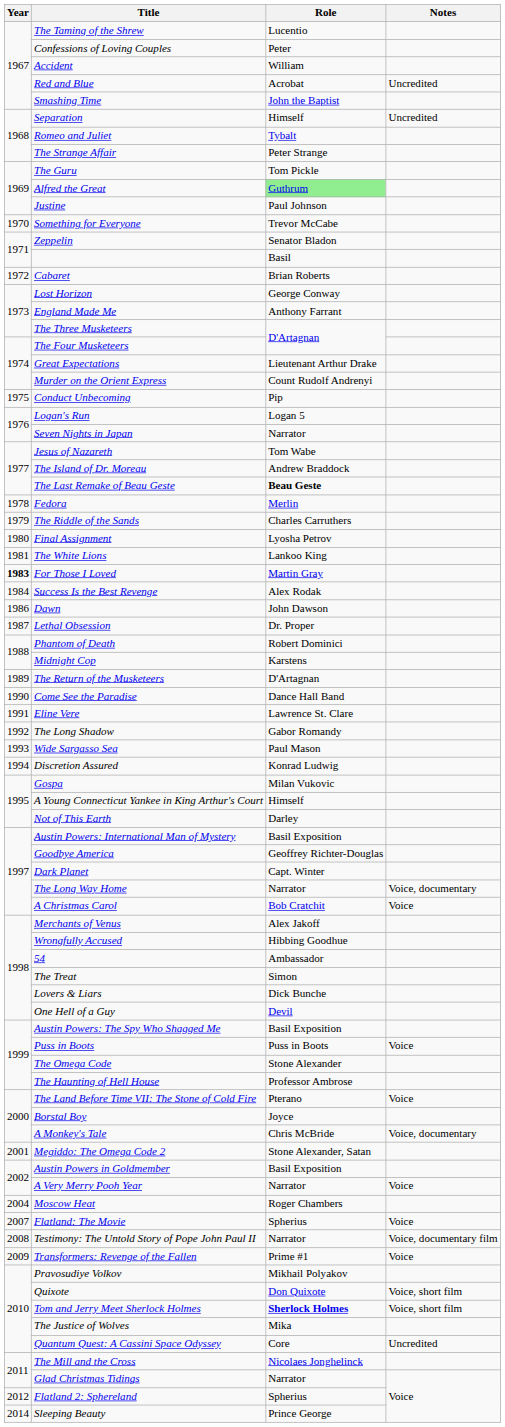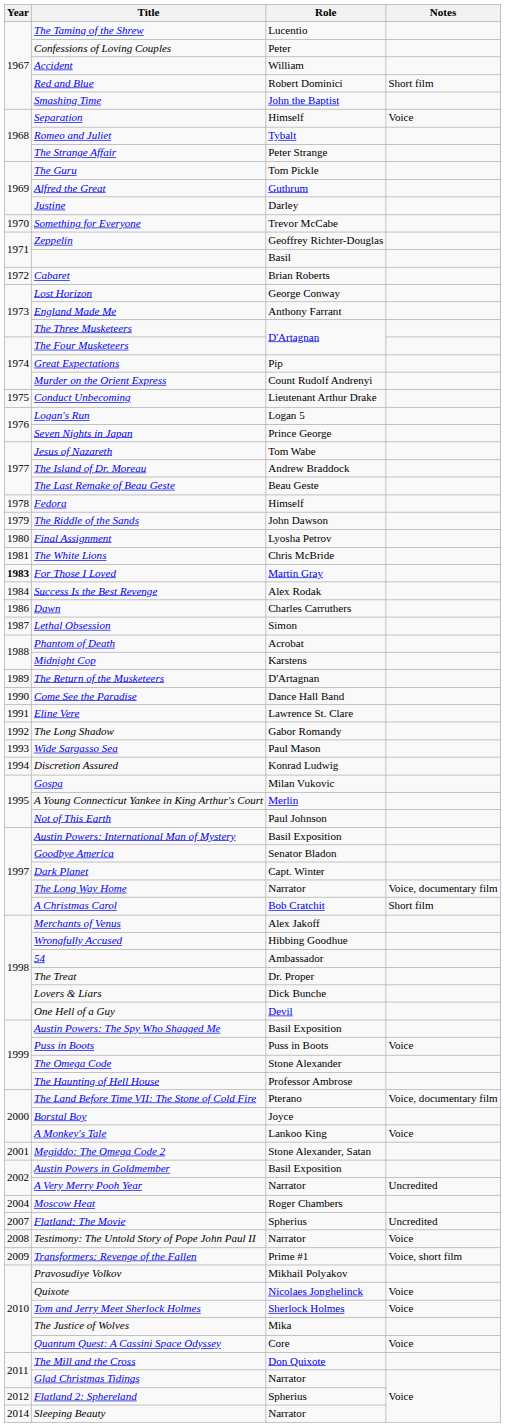 <table class="wikitable sortable">
 <tr>
 <th>Year</th>
 <th>Title</th>
 <th>Role</th>
 <th>Notes</th>
 </tr>
 <tr>
 <td rowspan="5">1967</td>
 <td><em><a href='#'>The Taming of the Shrew</a></em></td>
 <td>Lucentio</td>
 <td></td>
 </tr>
 <tr>
 <td><em>Confessions of Loving Couples</em></td>
 <td>Peter</td>
 <td></td>
 </tr>
 <tr>
 <td><em><a href='#'>Accident</a></em></td>
 <td>William</td>
 <td></td>
 </tr>
 <tr>
 <td><em><a href='#'>Red and Blue</a></em></td>
-<td>Acrobat</td>
-<td>Uncredited</td>
+<td>Robert Dominici</td>
+<td>Short film</td>
 </tr>
 <tr>
 <td><em><a href='#'>Smashing Time</a></em></td>
 <td><a href='#'>John the Baptist</a></td>
 <td></td>
 </tr>
 <tr>
 <td rowspan="3">1968</td>
 <td><em><a href='#'>Separation</a></em></td>
 <td>Himself</td>
-<td>Uncredited</td>
+<td>Voice</td>
 </tr>
 <tr>
 <td><em><a href='#'>Romeo and Juliet</a></em></td>
 <td><a href='#'>Tybalt</a></td>
 <td></td>
 </tr>
 <tr>
 <td><em><a href='#'>The Strange Affair</a></em></td>
 <td>Peter Strange</td>
 <td></td>
 </tr>
 <tr>
 <td rowspan="3">1969</td>
 <td><em><a href='#'>The Guru</a></em></td>
 <td>Tom Pickle</td>
 <td></td>
 </tr>
 <tr>
 <td><em><a href='#'>Alfred the Great</a></em></td>
-<td style="background: lightgreen;"><a href='#'>Guthrum</a></td>
+<td><a href='#'>Guthrum</a></td>
 <td></td>
 </tr>
 <tr>
 <td><em><a href='#'>Justine</a></em></td>
-<td>Paul Johnson</td>
+<td>Darley</td>
 <td></td>
 </tr>
 <tr>
 <td>1970</td>
 <td><em><a href='#'>Something for Everyone</a></em></td>
 <td>Trevor McCabe</td>
 <td></td>
 </tr>
 <tr>
 <td rowspan="2">1971</td>
 <td><em><a href='#'>Zeppelin</a></em></td>
-<td>Senator Bladon</td>
+<td>Geoffrey Richter-Douglas</td>
 <td></td>
 </tr>
 <tr>
 <td><em></em></td>
 <td>Basil</td>
 <td></td>
 </tr>
 <tr>
 <td>1972</td>
 <td><em><a href='#'>Cabaret</a></em></td>
 <td>Brian Roberts</td>
 <td></td>
 </tr>
 <tr>
 <td rowspan="3">1973</td>
 <td><em><a href='#'>Lost Horizon</a></em></td>
 <td>George Conway</td>
 <td></td>
 </tr>
 <tr>
 <td><em><a href='#'>England Made Me</a></em></td>
 <td>Anthony Farrant</td>
 <td></td>
 </tr>
 <tr>
 <td><em><a href='#'>The Three Musketeers</a></em></td>
 <td rowspan="2"><a href='#'>D'Artagnan</a></td>
 <td></td>
 </tr>
 <tr>
 <td rowspan="3">1974</td>
 <td><em><a href='#'>The Four Musketeers</a></em></td>
 <td></td>
 </tr>
 <tr>
 <td><em><a href='#'>Great Expectations</a> </em></td>
-<td>Lieutenant Arthur Drake</td>
+<td>Pip</td>
 <td></td>
 </tr>
 <tr>
 <td><em><a href='#'>Murder on the Orient Express</a></em></td>
 <td>Count Rudolf Andrenyi</td>
 <td></td>
 </tr>
 <tr>
 <td>1975</td>
 <td><em><a href='#'>Conduct Unbecoming</a></em></td>
-<td>Pip</td>
+<td>Lieutenant Arthur Drake</td>
 <td></td>
 </tr>
 <tr>
 <td rowspan="2">1976</td>
 <td><em><a href='#'>Logan's Run</a></em></td>
 <td>Logan 5</td>
 <td></td>
 </tr>
 <tr>
 <td><em><a href='#'>Seven Nights in Japan</a></em></td>
-<td>Narrator</td>
+<td>Prince George</td>
 <td></td>
 </tr>
 <tr>
 <td rowspan="3">1977</td>
 <td><em><a href='#'>Jesus of Nazareth</a></em></td>
 <td>Tom Wabe</td>
 <td></td>
 </tr>
 <tr>
 <td><em><a href='#'>The Island of Dr. Moreau</a></em></td>
 <td>Andrew Braddock</td>
 <td></td>
 </tr>
 <tr>
 <td><em><a href='#'>The Last Remake of Beau Geste</a></em></td>
-<td><strong>Beau Geste</strong></td>
+<td>Beau Geste</td>
 <td></td>
 </tr>
 <tr>
 <td>1978</td>
 <td><em><a href='#'>Fedora</a></em></td>
-<td><a href='#'>Merlin</a></td>
+<td>Himself</td>
 <td></td>
 </tr>
 <tr>
 <td>1979</td>
 <td><em><a href='#'>The Riddle of the Sands</a></em></td>
-<td>Charles Carruthers</td>
+<td>John Dawson</td>
 <td></td>
 </tr>
 <tr>
 <td>1980</td>
 <td><em><a href='#'>Final Assignment</a></em></td>
 <td>Lyosha Petrov</td>
 <td></td>
 </tr>
 <tr>
 <td>1981</td>
 <td><em><a href='#'>The White Lions</a></em></td>
-<td>Lankoo King</td>
+<td>Chris McBride</td>
 <td></td>
 </tr>
 <tr>
 <td><strong>1983</strong></td>
 <td><em><a href='#'>For Those I Loved</a></em></td>
 <td><a href='#'>Martin Gray</a></td>
 <td></td>
 </tr>
 <tr>
 <td>1984</td>
 <td><em><a href='#'>Success Is the Best Revenge</a></em></td>
 <td>Alex Rodak</td>
 <td></td>
 </tr>
 <tr>
 <td>1986</td>
 <td><em><a href='#'>Dawn</a></em></td>
-<td>John Dawson</td>
+<td>Charles Carruthers</td>
 <td></td>
 </tr>
 <tr>
 <td>1987</td>
 <td><em><a href='#'>Lethal Obsession</a></em></td>
-<td>Dr. Proper</td>
+<td>Simon</td>
 <td></td>
 </tr>
 <tr>
 <td rowspan="2">1988</td>
 <td><em><a href='#'>Phantom of Death</a></em></td>
-<td>Robert Dominici</td>
+<td>Acrobat</td>
 <td></td>
 </tr>
 <tr>
 <td><em><a href='#'>Midnight Cop</a></em></td>
 <td>Karstens</td>
 <td></td>
 </tr>
 <tr>
 <td>1989</td>
 <td><em><a href='#'>The Return of the Musketeers</a></em></td>
 <td>D'Artagnan</td>
 <td></td>
 </tr>
 <tr>
 <td>1990</td>
 <td><em><a href='#'>Come See the Paradise</a></em></td>
 <td>Dance Hall Band</td>
 <td></td>
 </tr>
 <tr>
 <td>1991</td>
 <td><em><a href='#'>Eline Vere</a></em></td>
 <td>Lawrence St. Clare</td>
 <td></td>
 </tr>
 <tr>
 <td>1992</td>
 <td><em>The Long Shadow</em></td>
 <td>Gabor Romandy</td>
 <td></td>
 </tr>
 <tr>
 <td>1993</td>
 <td><em><a href='#'>Wide Sargasso Sea</a></em></td>
 <td>Paul Mason</td>
 <td></td>
 </tr>
 <tr>
 <td>1994</td>
 <td><em>Discretion Assured</em></td>
 <td>Konrad Ludwig</td>
 <td></td>
 </tr>
 <tr>
 <td rowspan="3">1995</td>
 <td><em><a href='#'>Gospa</a></em></td>
 <td>Milan Vukovic</td>
 <td></td>
 </tr>
 <tr>
 <td><em>A Young Connecticut Yankee in King Arthur's Court</em></td>
-<td>Himself</td>
+<td><a href='#'>Merlin</a></td>
 <td></td>
 </tr>
 <tr>
 <td><em><a href='#'>Not of This Earth</a></em></td>
-<td>Darley</td>
+<td>Paul Johnson</td>
 <td></td>
 </tr>
 <tr>
 <td rowspan="5">1997</td>
 <td><em><a href='#'>Austin Powers: International Man of Mystery</a></em></td>
 <td>Basil Exposition</td>
 <td></td>
 </tr>
 <tr>
 <td><em><a href='#'>Goodbye America</a></em></td>
-<td>Geoffrey Richter-Douglas</td>
+<td>Senator Bladon</td>
 <td></td>
 </tr>
 <tr>
 <td><a href='#'><em>Dark Planet</em></a></td>
 <td>Capt. Winter</td>
 <td></td>
 </tr>
 <tr>
 <td><em><a href='#'>The Long Way Home</a></em></td>
 <td>Narrator</td>
-<td>Voice, documentary</td>
+<td>Voice, documentary film</td>
 </tr>
 <tr>
 <td><em><a href='#'>A Christmas Carol</a></em></td>
 <td><a href='#'>Bob Cratchit</a></td>
-<td>Voice</td>
+<td>Short film</td>
 </tr>
 <tr>
 <td rowspan="6">1998</td>
 <td><em><a href='#'>Merchants of Venus</a></em></td>
 <td>Alex Jakoff</td>
 <td></td>
 </tr>
 <tr>
 <td><em><a href='#'>Wrongfully Accused</a></em></td>
 <td>Hibbing Goodhue</td>
 <td></td>
 </tr>
 <tr>
 <td><em><a href='#'>54</a></em></td>
 <td>Ambassador</td>
 <td></td>
 </tr>
 <tr>
 <td><em>The Treat</em></td>
-<td>Simon</td>
+<td>Dr. Proper</td>
 <td></td>
 </tr>
 <tr>
 <td><em>Lovers & Liars</em></td>
 <td>Dick Bunche</td>
 <td></td>
 </tr>
 <tr>
 <td><em>One Hell of a Guy</em></td>
 <td><a href='#'>Devil</a></td>
 <td></td>
 </tr>
 <tr>
 <td rowspan="4">1999</td>
 <td><em><a href='#'>Austin Powers: The Spy Who Shagged Me</a></em></td>
 <td>Basil Exposition</td>
 <td></td>
 </tr>
 <tr>
 <td><em><a href='#'>Puss in Boots</a></em></td>
 <td>Puss in Boots</td>
 <td>Voice</td>
 </tr>
 <tr>
 <td><em><a href='#'>The Omega Code</a></em></td>
 <td>Stone Alexander</td>
 <td></td>
 </tr>
 <tr>
 <td><em><a href='#'>The Haunting of Hell House</a></em></td>
 <td>Professor Ambrose</td>
 <td></td>
 </tr>
 <tr>
 <td rowspan="3">2000</td>
 <td><em><a href='#'>The Land Before Time VII: The Stone of Cold Fire</a></em></td>
 <td>Pterano</td>
-<td>Voice</td>
+<td>Voice, documentary film</td>
 </tr>
 <tr>
 <td><em><a href='#'>Borstal Boy</a></em></td>
 <td>Joyce</td>
 <td></td>
 </tr>
 <tr>
 <td><em><a href='#'>A Monkey's Tale</a></em></td>
-<td>Chris McBride</td>
-<td>Voice, documentary</td>
+<td>Lankoo King</td>
+<td>Voice</td>
 </tr>
 <tr>
 <td>2001</td>
 <td><em><a href='#'>Megiddo: The Omega Code 2</a></em></td>
 <td>Stone Alexander, Satan</td>
 <td></td>
 </tr>
 <tr>
 <td rowspan="2">2002</td>
 <td><em><a href='#'>Austin Powers in Goldmember</a></em></td>
 <td>Basil Exposition</td>
 <td></td>
 </tr>
 <tr>
 <td><em><a href='#'>A Very Merry Pooh Year</a></em></td>
 <td>Narrator</td>
-<td>Voice</td>
+<td>Uncredited</td>
 </tr>
 <tr>
 <td>2004</td>
 <td><em><a href='#'>Moscow Heat</a></em></td>
 <td>Roger Chambers</td>
 <td></td>
 </tr>
 <tr>
 <td>2007</td>
 <td><em><a href='#'>Flatland: The Movie</a></em></td>
 <td>Spherius</td>
-<td>Voice</td>
+<td>Uncredited</td>
 </tr>
 <tr>
 <td>2008</td>
 <td><em>Testimony: The Untold Story of Pope John Paul II</em></td>
 <td>Narrator</td>
-<td>Voice, documentary film</td>
+<td>Voice</td>
 </tr>
 <tr>
 <td>2009</td>
 <td><em><a href='#'>Transformers: Revenge of the Fallen</a></em></td>
 <td>Prime #1</td>
-<td>Voice</td>
+<td>Voice, short film</td>
 </tr>
 <tr>
 <td rowspan="5">2010</td>
 <td><em>Pravosudiye Volkov</em></td>
 <td>Mikhail Polyakov</td>
 <td></td>
 </tr>
 <tr>
 <td><em>Quixote</em></td>
-<td><a href='#'>Don Quixote</a></td>
-<td>Voice, short film</td>
+<td><a href='#'>Nicolaes Jonghelinck</a></td>
+<td>Voice</td>
 </tr>
 <tr>
 <td><em><a href='#'>Tom and Jerry Meet Sherlock Holmes</a></em></td>
-<td><strong><a href='#'>Sherlock Holmes</a></strong></td>
-<td>Voice, short film</td>
+<td><a href='#'>Sherlock Holmes</a></td>
+<td>Voice</td>
 </tr>
 <tr>
 <td><em>The Justice of Wolves</em></td>
 <td>Mika</td>
 <td></td>
 </tr>
 <tr>
 <td><em><a href='#'>Quantum Quest: A Cassini Space Odyssey</a></em></td>
 <td>Core</td>
-<td>Uncredited</td>
+<td>Voice</td>
 </tr>
 <tr>
 <td rowspan="2">2011</td>
 <td><em><a href='#'>The Mill and the Cross</a></em></td>
-<td><a href='#'>Nicolaes Jonghelinck</a></td>
+<td><a href='#'>Don Quixote</a></td>
 <td></td>
 </tr>
 <tr>
 <td><em><a href='#'>Glad Christmas Tidings</a></em></td>
 <td>Narrator</td>
 <td rowspan="3">Voice</td>
 </tr>
 <tr>
 <td>2012</td>
 <td><em><a href='#'>Flatland 2: Sphereland</a></em></td>
 <td>Spherius</td>
 </tr>
 <tr>
 <td>2014</td>
 <td><em>Sleeping Beauty</em></td>
-<td>Prince George</td>
+<td>Narrator</td>
 </tr>
 </table>
